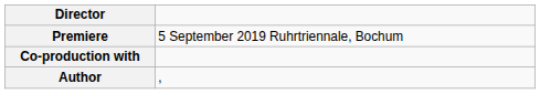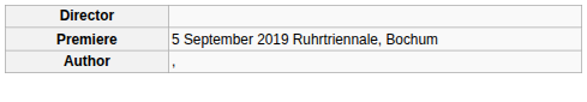 <table class="wikitable" style="width:650px; ">
 <tr>
 <th align="left" valign="top">Director</th>
 <td align="left" valign="top"></td>
 </tr>
 <tr>
 <th align="left" valign="top">Premiere</th>
 <td align="left" valign="top">5 September 2019  Ruhrtriennale, Bochum</td>
 </tr>
 <tr>
-<th align="left" valign="top">Co-production with</th>
-<td align="left" valign="top"></td>
-</tr>
-<tr>
 <th align="left" valign="top" style="width:180px;">Author</th>
 <td align="left" valign="top" style="width:470px;">, </td>
 </tr>
 </table>
